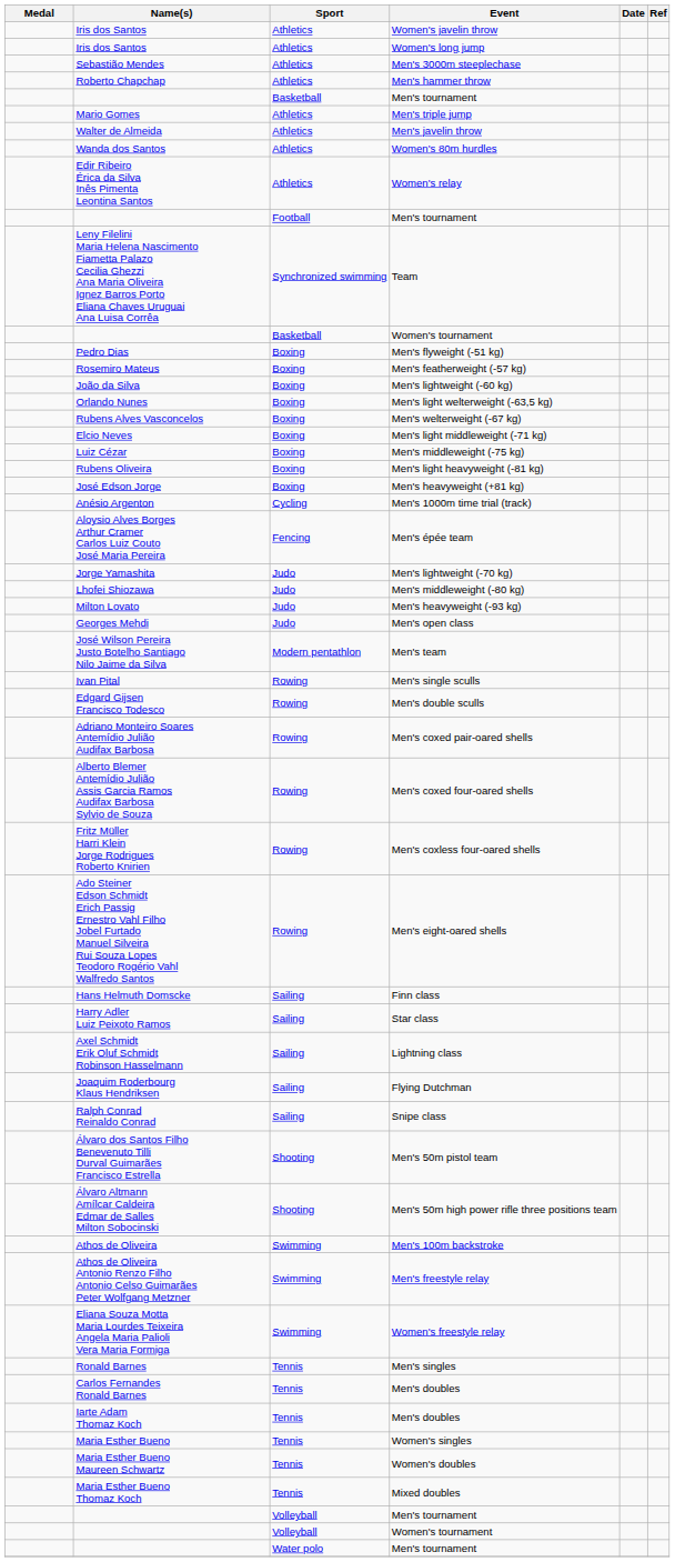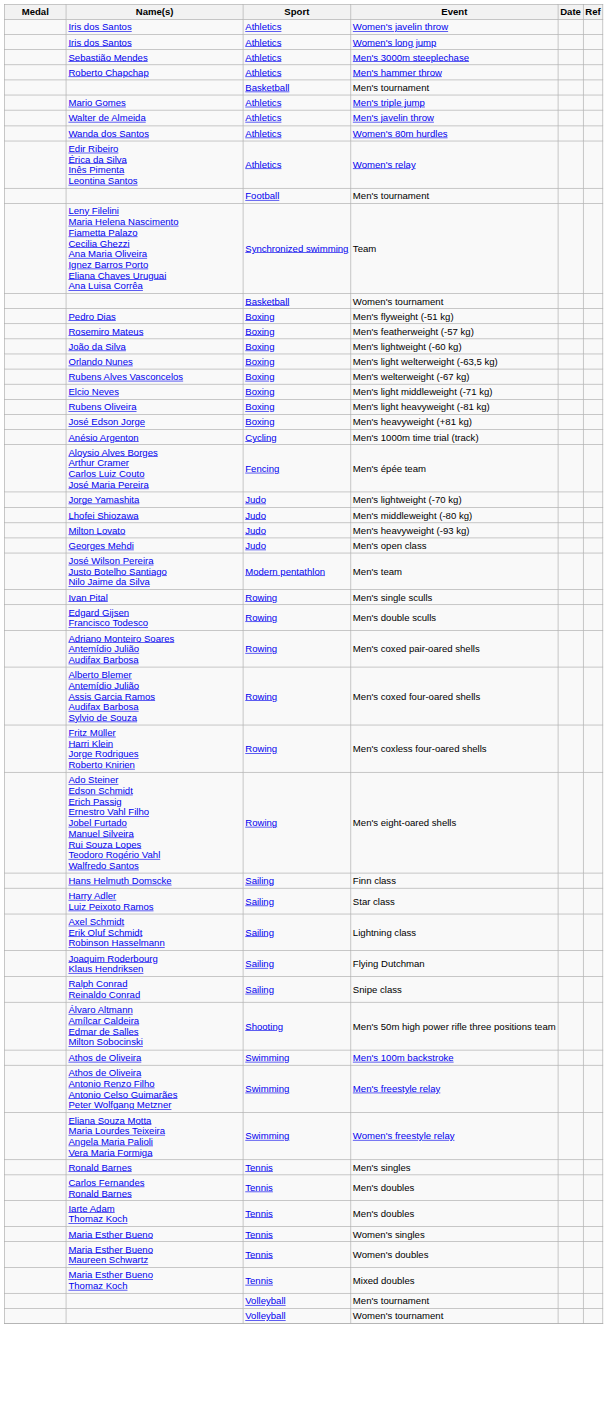 <table class="wikitable sortable" style="font-size: 95%;">
 <tr>
 <th style="width:6em">Medal</th>
 <th style="width:18em">Name(s)</th>
 <th>Sport</th>
 <th>Event</th>
 <th>Date</th>
 <th>Ref</th>
 </tr>
 <tr>
 <td></td>
 <td><a href='#'>Iris dos Santos</a></td>
 <td><a href='#'>Athletics</a></td>
 <td><a href='#'>Women's javelin throw</a></td>
 <td></td>
 <td></td>
 </tr>
 <tr>
 <td></td>
 <td><a href='#'>Iris dos Santos</a></td>
 <td><a href='#'>Athletics</a></td>
 <td><a href='#'>Women's long jump</a></td>
 <td></td>
 <td></td>
 </tr>
 <tr>
 <td></td>
 <td><a href='#'>Sebastião Mendes</a></td>
 <td><a href='#'>Athletics</a></td>
 <td><a href='#'>Men's 3000m steeplechase</a></td>
 <td></td>
 <td></td>
 </tr>
 <tr>
 <td></td>
 <td><a href='#'>Roberto Chapchap</a></td>
 <td><a href='#'>Athletics</a></td>
 <td><a href='#'>Men's hammer throw</a></td>
 <td></td>
 <td></td>
 </tr>
 <tr>
 <td></td>
 <td><br></td>
 <td><a href='#'>Basketball</a></td>
 <td>Men's tournament</td>
 <td></td>
 <td></td>
 </tr>
 <tr>
 <td></td>
 <td><a href='#'>Mario Gomes</a></td>
 <td><a href='#'>Athletics</a></td>
 <td><a href='#'>Men's triple jump</a></td>
 <td></td>
 <td></td>
 </tr>
 <tr>
 <td></td>
 <td><a href='#'>Walter de Almeida</a></td>
 <td><a href='#'>Athletics</a></td>
 <td><a href='#'>Men's javelin throw</a></td>
 <td></td>
 <td></td>
 </tr>
 <tr>
 <td></td>
 <td><a href='#'>Wanda dos Santos</a></td>
 <td><a href='#'>Athletics</a></td>
 <td><a href='#'>Women's 80m hurdles</a></td>
 <td></td>
 <td></td>
 </tr>
 <tr>
 <td></td>
 <td><a href='#'>Edir Ribeiro</a> <br> <a href='#'>Érica da Silva</a> <br> <a href='#'>Inês Pimenta</a> <br> <a href='#'>Leontina Santos</a></td>
 <td><a href='#'>Athletics</a></td>
 <td><a href='#'>Women's  relay</a></td>
 <td></td>
 <td></td>
 </tr>
 <tr>
 <td></td>
 <td><br></td>
 <td><a href='#'>Football</a></td>
 <td>Men's tournament</td>
 <td></td>
 <td></td>
 </tr>
 <tr>
 <td></td>
 <td><a href='#'>Leny Filelini</a> <br> <a href='#'>Maria Helena Nascimento</a> <br> <a href='#'>Fiametta Palazo</a> <br> <a href='#'>Cecilia Ghezzi</a> <br> <a href='#'>Ana Maria Oliveira</a> <br> <a href='#'>Ignez Barros Porto</a> <br> <a href='#'>Eliana Chaves Uruguai</a> <br> <a href='#'>Ana Luisa Corrêa</a></td>
 <td><a href='#'>Synchronized swimming</a></td>
 <td>Team</td>
 <td></td>
 <td></td>
 </tr>
 <tr>
 <td></td>
 <td><br></td>
 <td><a href='#'>Basketball</a></td>
 <td>Women's tournament</td>
 <td></td>
 <td></td>
 </tr>
 <tr>
 <td></td>
 <td><a href='#'>Pedro Dias</a></td>
 <td><a href='#'>Boxing</a></td>
 <td>Men's flyweight (-51 kg)</td>
 <td></td>
 <td></td>
 </tr>
 <tr>
 <td></td>
 <td><a href='#'>Rosemiro Mateus</a></td>
 <td><a href='#'>Boxing</a></td>
 <td>Men's featherweight (-57 kg)</td>
 <td></td>
 <td></td>
 </tr>
 <tr>
 <td></td>
 <td><a href='#'>João da Silva</a></td>
 <td><a href='#'>Boxing</a></td>
 <td>Men's lightweight (-60 kg)</td>
 <td></td>
 <td></td>
 </tr>
 <tr>
 <td></td>
 <td><a href='#'>Orlando Nunes</a></td>
 <td><a href='#'>Boxing</a></td>
 <td>Men's light welterweight (-63,5 kg)</td>
 <td></td>
 <td></td>
 </tr>
 <tr>
 <td></td>
 <td><a href='#'>Rubens Alves Vasconcelos</a></td>
 <td><a href='#'>Boxing</a></td>
 <td>Men's welterweight (-67 kg)</td>
 <td></td>
 <td></td>
 </tr>
 <tr>
 <td></td>
 <td><a href='#'>Elcio Neves</a></td>
 <td><a href='#'>Boxing</a></td>
 <td>Men's light middleweight (-71 kg)</td>
-<td></td>
-<td></td>
-</tr>
-<tr>
-<td></td>
-<td><a href='#'>Luiz Cézar</a></td>
-<td><a href='#'>Boxing</a></td>
-<td>Men's middleweight (-75 kg)</td>
 <td></td>
 <td></td>
 </tr>
 <tr>
 <td></td>
 <td><a href='#'>Rubens Oliveira</a></td>
 <td><a href='#'>Boxing</a></td>
 <td>Men's light heavyweight (-81 kg)</td>
 <td></td>
 <td></td>
 </tr>
 <tr>
 <td></td>
 <td><a href='#'>José Edson Jorge</a></td>
 <td><a href='#'>Boxing</a></td>
 <td>Men's heavyweight (+81 kg)</td>
 <td></td>
 <td></td>
 </tr>
 <tr>
 <td></td>
 <td><a href='#'>Anésio Argenton</a></td>
 <td><a href='#'>Cycling</a></td>
 <td>Men's 1000m time trial (track)</td>
 <td></td>
 <td></td>
 </tr>
 <tr>
 <td></td>
 <td><a href='#'>Aloysio Alves Borges</a><br><a href='#'>Arthur Cramer</a><br><a href='#'>Carlos Luiz Couto</a><br><a href='#'>José Maria Pereira</a></td>
 <td><a href='#'>Fencing</a></td>
 <td>Men's épée team</td>
 <td></td>
 <td></td>
 </tr>
 <tr>
 <td></td>
 <td><a href='#'>Jorge Yamashita</a></td>
 <td><a href='#'>Judo</a></td>
 <td>Men's lightweight (-70 kg)</td>
 <td></td>
 <td></td>
 </tr>
 <tr>
 <td></td>
 <td><a href='#'>Lhofei Shiozawa</a></td>
 <td><a href='#'>Judo</a></td>
 <td>Men's middleweight (-80 kg)</td>
 <td></td>
 <td></td>
 </tr>
 <tr>
 <td></td>
 <td><a href='#'>Milton Lovato</a></td>
 <td><a href='#'>Judo</a></td>
 <td>Men's heavyweight (-93 kg)</td>
 <td></td>
 <td></td>
 </tr>
 <tr>
 <td></td>
 <td><a href='#'>Georges Mehdi</a></td>
 <td><a href='#'>Judo</a></td>
 <td>Men's open class</td>
 <td></td>
 <td></td>
 </tr>
 <tr>
 <td></td>
 <td><a href='#'>José Wilson Pereira</a> <br> <a href='#'>Justo Botelho Santiago</a> <br> <a href='#'>Nilo Jaime da Silva</a></td>
 <td><a href='#'>Modern pentathlon</a></td>
 <td>Men's team</td>
 <td></td>
 <td></td>
 </tr>
 <tr>
 <td></td>
 <td><a href='#'>Ivan Pital</a></td>
 <td><a href='#'>Rowing</a></td>
 <td>Men's single sculls</td>
 <td></td>
 <td></td>
 </tr>
 <tr>
 <td></td>
 <td><a href='#'>Edgard Gijsen</a> <br> <a href='#'>Francisco Todesco</a></td>
 <td><a href='#'>Rowing</a></td>
 <td>Men's double sculls</td>
 <td></td>
 <td></td>
 </tr>
 <tr>
 <td></td>
 <td><a href='#'>Adriano Monteiro Soares</a> <br> <a href='#'>Antemídio Julião</a> <br> <a href='#'>Audifax Barbosa</a></td>
 <td><a href='#'>Rowing</a></td>
 <td>Men's coxed pair-oared shells</td>
 <td></td>
 <td></td>
 </tr>
 <tr>
 <td></td>
 <td><a href='#'>Alberto Blemer</a> <br> <a href='#'>Antemídio Julião</a> <br> <a href='#'>Assis Garcia Ramos</a> <br> <a href='#'>Audifax Barbosa</a> <br> <a href='#'>Sylvio de Souza</a></td>
 <td><a href='#'>Rowing</a></td>
 <td>Men's coxed four-oared shells</td>
 <td></td>
 <td></td>
 </tr>
 <tr>
 <td></td>
 <td><a href='#'>Fritz Müller</a> <br> <a href='#'>Harri Klein</a> <br> <a href='#'>Jorge Rodrigues</a> <br> <a href='#'>Roberto Knirien</a></td>
 <td><a href='#'>Rowing</a></td>
 <td>Men's coxless four-oared shells</td>
 <td></td>
 <td></td>
 </tr>
 <tr>
 <td></td>
 <td><a href='#'>Ado Steiner</a> <br> <a href='#'>Edson Schmidt</a> <br> <a href='#'>Erich Passig</a> <br> <a href='#'>Ernestro Vahl Filho</a> <br> <a href='#'>Jobel Furtado</a> <br> <a href='#'>Manuel Silveira</a> <br> <a href='#'>Rui Souza Lopes</a> <br> <a href='#'>Teodoro Rogério Vahl</a> <br> <a href='#'>Walfredo Santos</a></td>
 <td><a href='#'>Rowing</a></td>
 <td>Men's eight-oared shells</td>
 <td></td>
 <td></td>
 </tr>
 <tr>
 <td></td>
 <td><a href='#'>Hans Helmuth Domscke</a></td>
 <td><a href='#'>Sailing</a></td>
 <td>Finn class</td>
 <td></td>
 <td></td>
 </tr>
 <tr>
 <td></td>
 <td><a href='#'>Harry Adler</a> <br> <a href='#'>Luiz Peixoto Ramos</a></td>
 <td><a href='#'>Sailing</a></td>
 <td>Star class</td>
 <td></td>
 <td></td>
 </tr>
 <tr>
 <td></td>
 <td><a href='#'>Axel Schmidt</a> <br> <a href='#'>Erik Oluf Schmidt</a> <br> <a href='#'>Robinson Hasselmann</a></td>
 <td><a href='#'>Sailing</a></td>
 <td>Lightning class</td>
 <td></td>
 <td></td>
 </tr>
 <tr>
 <td></td>
 <td><a href='#'>Joaquim Roderbourg</a> <br> <a href='#'>Klaus Hendriksen</a></td>
 <td><a href='#'>Sailing</a></td>
 <td>Flying Dutchman</td>
 <td></td>
 <td></td>
 </tr>
 <tr>
 <td></td>
 <td><a href='#'>Ralph Conrad</a> <br> <a href='#'>Reinaldo Conrad</a></td>
 <td><a href='#'>Sailing</a></td>
 <td>Snipe class</td>
 <td></td>
 <td></td>
 </tr>
 <tr>
 <td></td>
-<td><a href='#'>Álvaro dos Santos Filho</a> <br> <a href='#'>Benevenuto Tilli</a> <br> <a href='#'>Durval Guimarães</a> <br> <a href='#'>Francisco Estrella</a></td>
-<td><a href='#'>Shooting</a></td>
-<td>Men's 50m pistol team</td>
-<td></td>
-<td></td>
-</tr>
-<tr>
-<td></td>
 <td><a href='#'>Álvaro Altmann</a> <br> <a href='#'>Amílcar Caldeira</a> <br> <a href='#'>Edmar de Salles</a> <br> <a href='#'>Milton Sobocinski</a></td>
 <td><a href='#'>Shooting</a></td>
 <td>Men's 50m high power rifle three positions team</td>
 <td></td>
 <td></td>
 </tr>
 <tr>
 <td></td>
 <td><a href='#'>Athos de Oliveira</a></td>
 <td><a href='#'>Swimming</a></td>
 <td><a href='#'>Men's 100m backstroke</a></td>
 <td></td>
 <td></td>
 </tr>
 <tr>
 <td></td>
 <td><a href='#'>Athos de Oliveira</a> <br> <a href='#'>Antonio Renzo Filho</a> <br> <a href='#'>Antonio Celso Guimarães</a> <br> <a href='#'>Peter Wolfgang Metzner</a></td>
 <td><a href='#'>Swimming</a></td>
 <td><a href='#'>Men's  freestyle relay</a></td>
 <td></td>
 <td></td>
 </tr>
 <tr>
 <td></td>
 <td><a href='#'>Eliana Souza Motta</a> <br> <a href='#'>Maria Lourdes Teixeira</a> <br> <a href='#'>Angela Maria Palioli</a> <br> <a href='#'>Vera Maria Formiga</a></td>
 <td><a href='#'>Swimming</a></td>
 <td><a href='#'>Women's  freestyle relay</a></td>
 <td></td>
 <td></td>
 </tr>
 <tr>
 <td></td>
 <td><a href='#'>Ronald Barnes</a></td>
 <td><a href='#'>Tennis</a></td>
 <td>Men's singles</td>
 <td></td>
 <td></td>
 </tr>
 <tr>
 <td></td>
 <td><a href='#'>Carlos Fernandes</a> <br> <a href='#'>Ronald Barnes</a></td>
 <td><a href='#'>Tennis</a></td>
 <td>Men's doubles</td>
 <td></td>
 <td></td>
 </tr>
 <tr>
 <td></td>
 <td><a href='#'>Iarte Adam</a> <br> <a href='#'>Thomaz Koch</a></td>
 <td><a href='#'>Tennis</a></td>
 <td>Men's doubles</td>
 <td></td>
 <td></td>
 </tr>
 <tr>
 <td></td>
 <td><a href='#'>Maria Esther Bueno</a></td>
 <td><a href='#'>Tennis</a></td>
 <td>Women's singles</td>
 <td></td>
 <td></td>
 </tr>
 <tr>
 <td></td>
 <td><a href='#'>Maria Esther Bueno</a> <br> <a href='#'>Maureen Schwartz</a></td>
 <td><a href='#'>Tennis</a></td>
 <td>Women's doubles</td>
 <td></td>
 <td></td>
 </tr>
 <tr>
 <td></td>
 <td><a href='#'>Maria Esther Bueno</a> <br> <a href='#'>Thomaz Koch</a></td>
 <td><a href='#'>Tennis</a></td>
 <td>Mixed doubles</td>
 <td></td>
 <td></td>
 </tr>
 <tr>
 <td></td>
 <td><br></td>
 <td><a href='#'>Volleyball</a></td>
 <td>Men's tournament</td>
 <td></td>
 <td></td>
 </tr>
 <tr>
 <td></td>
 <td><br></td>
 <td><a href='#'>Volleyball</a></td>
 <td>Women's tournament</td>
 <td></td>
 <td></td>
 </tr>
 <tr>
-<td></td>
-<td><br></td>
-<td><a href='#'>Water polo</a></td>
-<td>Men's tournament</td>
-<td></td>
-<td></td>
-</tr>
-<tr>
 </tr>
 </table>
